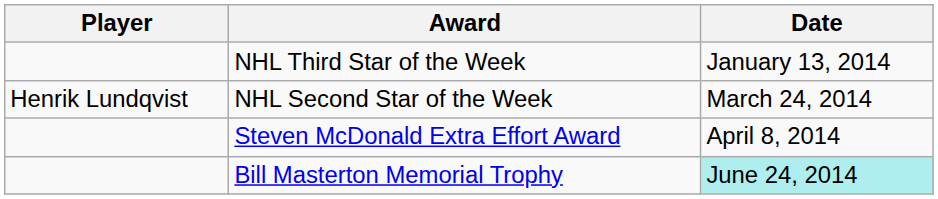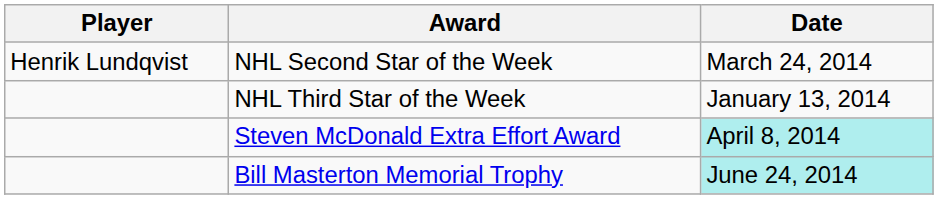 <table class="wikitable sortable" style="width:100%;">
 <tr align=center>
 <th>Player</th>
 <th>Award</th>
 <th>Date</th>
-</tr>
-<tr>
-<td></td>
-<td>NHL Third Star of the Week</td>
-<td>January 13, 2014</td>
 </tr>
 <tr>
 <td>Henrik Lundqvist</td>
 <td>NHL Second Star of the Week</td>
 <td>March 24, 2014</td>
 </tr>
 <tr>
 <td></td>
+<td>NHL Third Star of the Week</td>
+<td>January 13, 2014</td>
+</tr>
+<tr>
+<td></td>
 <td><a href='#'>Steven McDonald Extra Effort Award</a></td>
-<td>April 8, 2014</td>
+<td style="background: paleturquoise;">April 8, 2014</td>
 </tr>
 <tr>
 <td></td>
 <td><a href='#'>Bill Masterton Memorial Trophy</a></td>
 <td style="background: paleturquoise;">June 24, 2014</td>
 </tr>
 </table>
